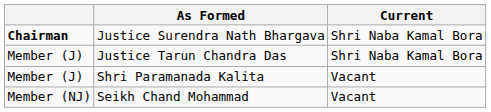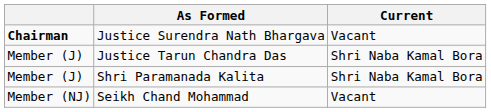 <table class="wikitable">
 <tr>
 <th></th>
 <th>As Formed</th>
 <th>Current</th>
 </tr>
 <tr>
 <td><strong>Chairman</strong></td>
 <td>Justice Surendra Nath Bhargava</td>
-<td>Shri Naba Kamal Bora</td>
+<td>Vacant</td>
 </tr>
 <tr>
 <td>Member (J)</td>
 <td>Justice Tarun Chandra Das</td>
 <td>Shri Naba Kamal Bora</td>
 </tr>
 <tr>
 <td>Member (J)</td>
 <td>Shri Paramanada Kalita</td>
-<td>Vacant</td>
+<td>Shri Naba Kamal Bora</td>
 </tr>
 <tr>
 <td>Member (NJ)</td>
 <td>Seikh Chand Mohammad</td>
 <td>Vacant</td>
 </tr>
 </table>
